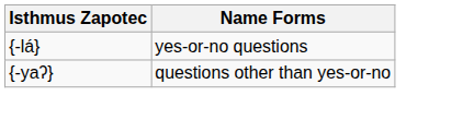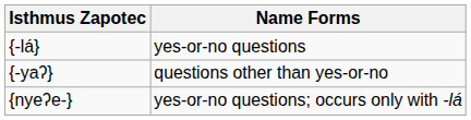 <table class="wikitable">
 <tr>
 <th>Isthmus Zapotec</th>
 <th>Name Forms</th>
 </tr>
 <tr>
 <td>{-lá}</td>
 <td>yes-or-no questions</td>
 </tr>
 <tr>
 <td>{-yaʔ}</td>
 <td>questions other than yes-or-no</td>
 </tr>
+<tr>
+<td>{nyeʔe-}</td>
+<td>yes-or-no questions; occurs only with <em>-lá</em></td>
+</tr>
 </table>
